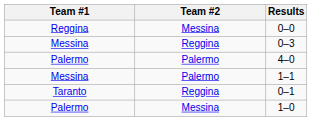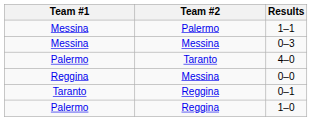 <table class="wikitable" style="text-align:center">
 <tr>
 <th width=200>Team #1</th>
 <th width=200>Team #2</th>
 <th width=50>Results</th>
 </tr>
 <tr>
-<td><a href='#'>Reggina</a></td>
 <td><a href='#'>Messina</a></td>
-<td>0–0</td>
+<td><a href='#'>Palermo</a></td>
+<td>1–1</td>
 </tr>
 <tr>
 <td><a href='#'>Messina</a></td>
-<td><a href='#'>Reggina</a></td>
+<td><a href='#'>Messina</a></td>
 <td>0–3</td>
 </tr>
 <tr>
 <td><a href='#'>Palermo</a></td>
-<td><a href='#'>Palermo</a></td>
+<td><a href='#'>Taranto</a></td>
 <td>4–0</td>
 </tr>
 <tr>
+<td><a href='#'>Reggina</a></td>
 <td><a href='#'>Messina</a></td>
-<td><a href='#'>Palermo</a></td>
-<td>1–1</td>
+<td>0–0</td>
 </tr>
 <tr>
 <td><a href='#'>Taranto</a></td>
 <td><a href='#'>Reggina</a></td>
 <td>0–1</td>
 </tr>
 <tr>
 <td><a href='#'>Palermo</a></td>
-<td><a href='#'>Messina</a></td>
+<td><a href='#'>Reggina</a></td>
 <td>1–0</td>
 </tr>
 </table>
